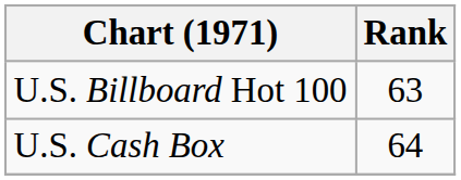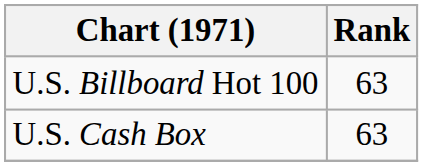 <table class="wikitable sortable">
 <tr>
 <th>Chart (1971)</th>
 <th style="text-align:center;">Rank</th>
 </tr>
 <tr>
 <td>U.S. <em>Billboard</em> Hot 100</td>
 <td style="text-align:center;">63</td>
 </tr>
 <tr>
 <td>U.S. <em>Cash Box</em> </td>
-<td style="text-align:center;">64</td>
+<td style="text-align:center;">63</td>
 </tr>
 <tr>
 </tr>
 </table>
